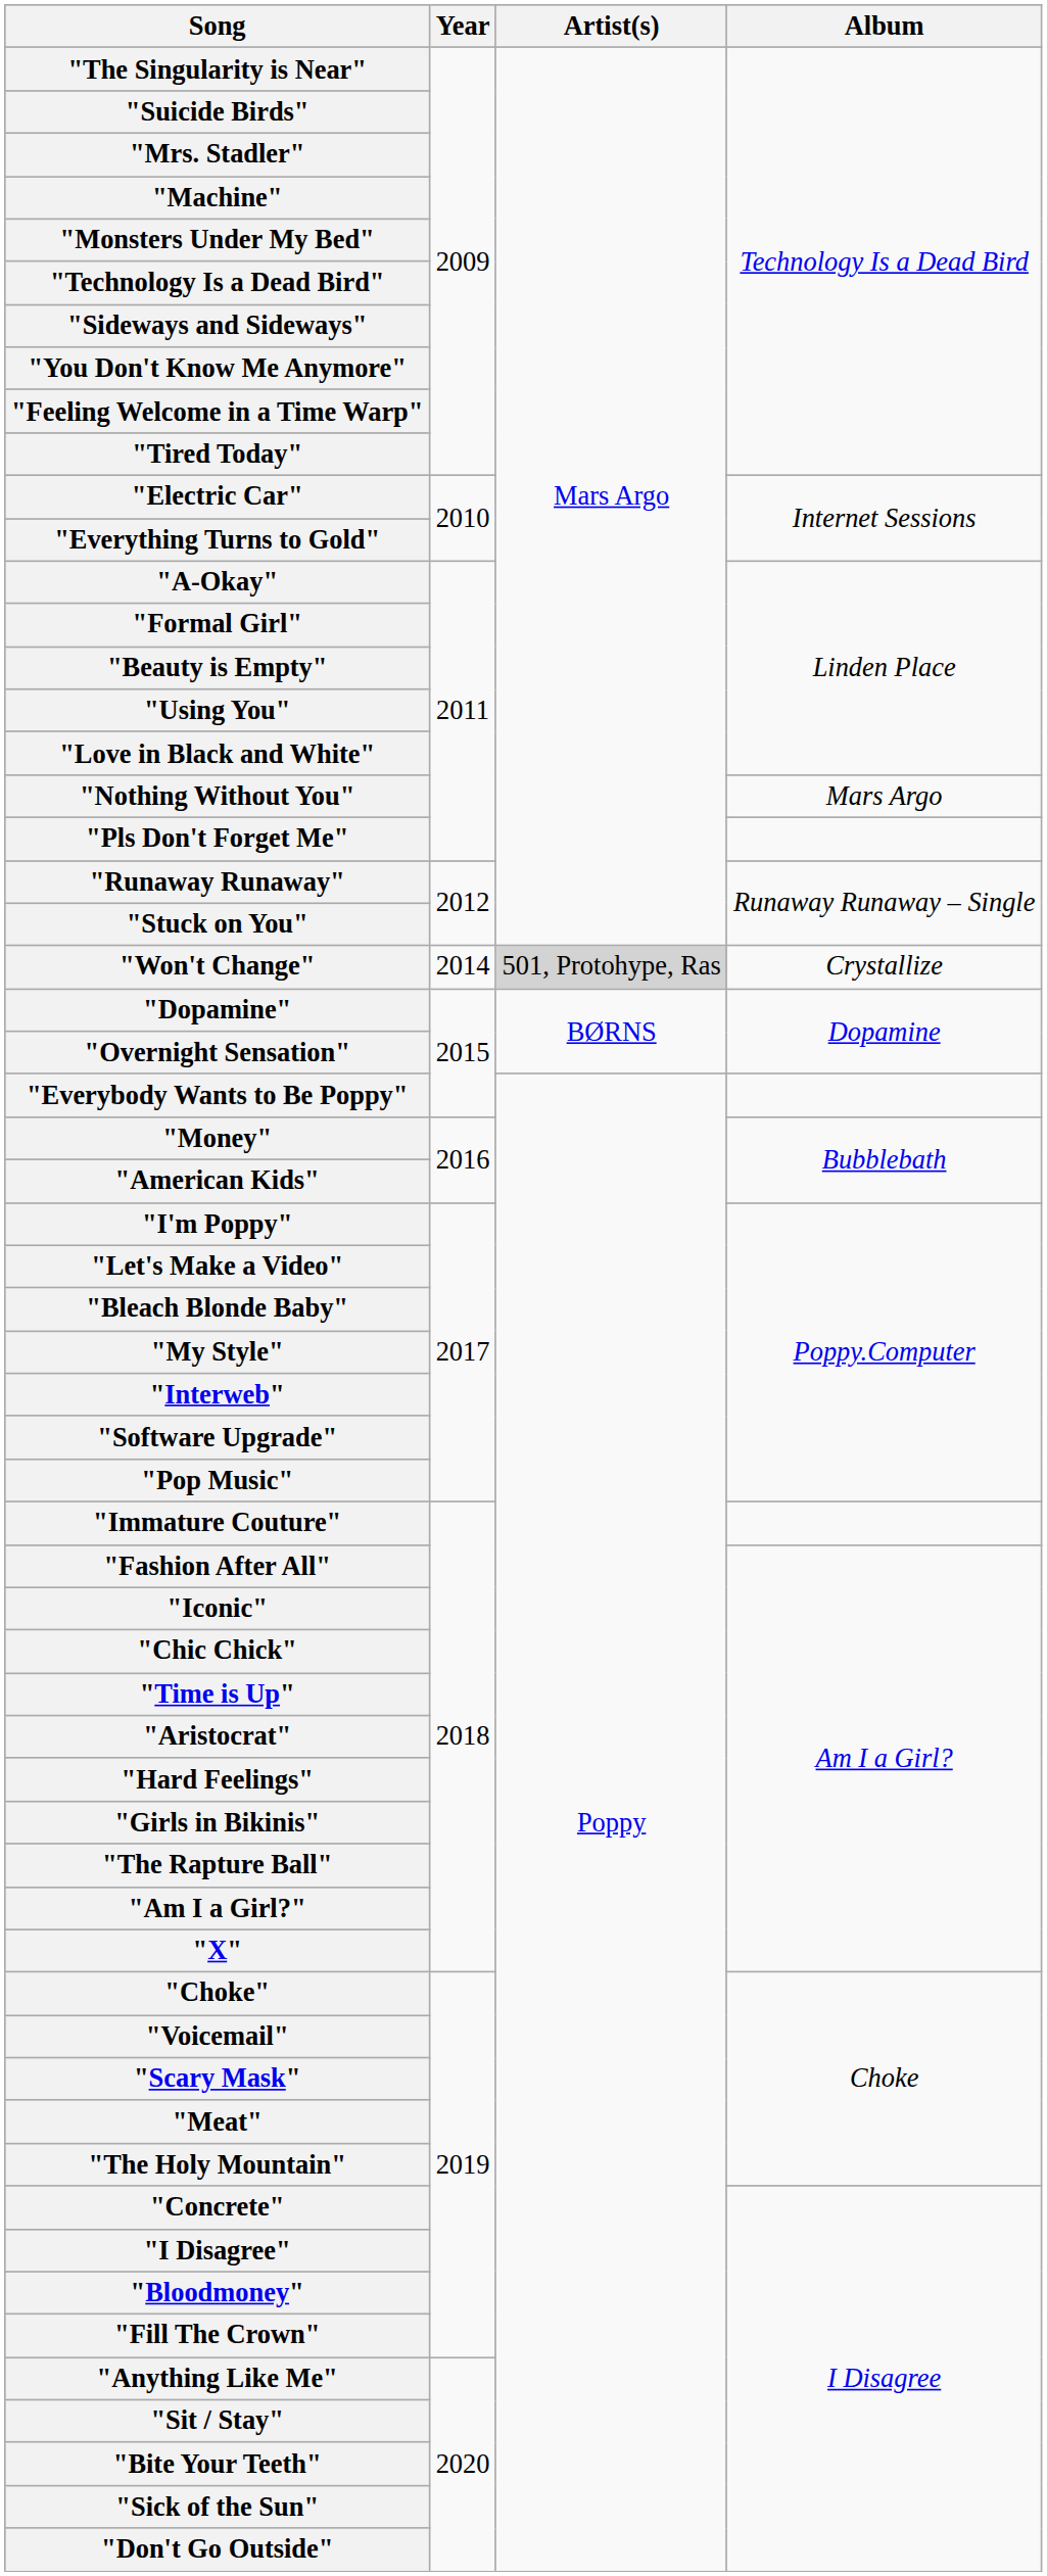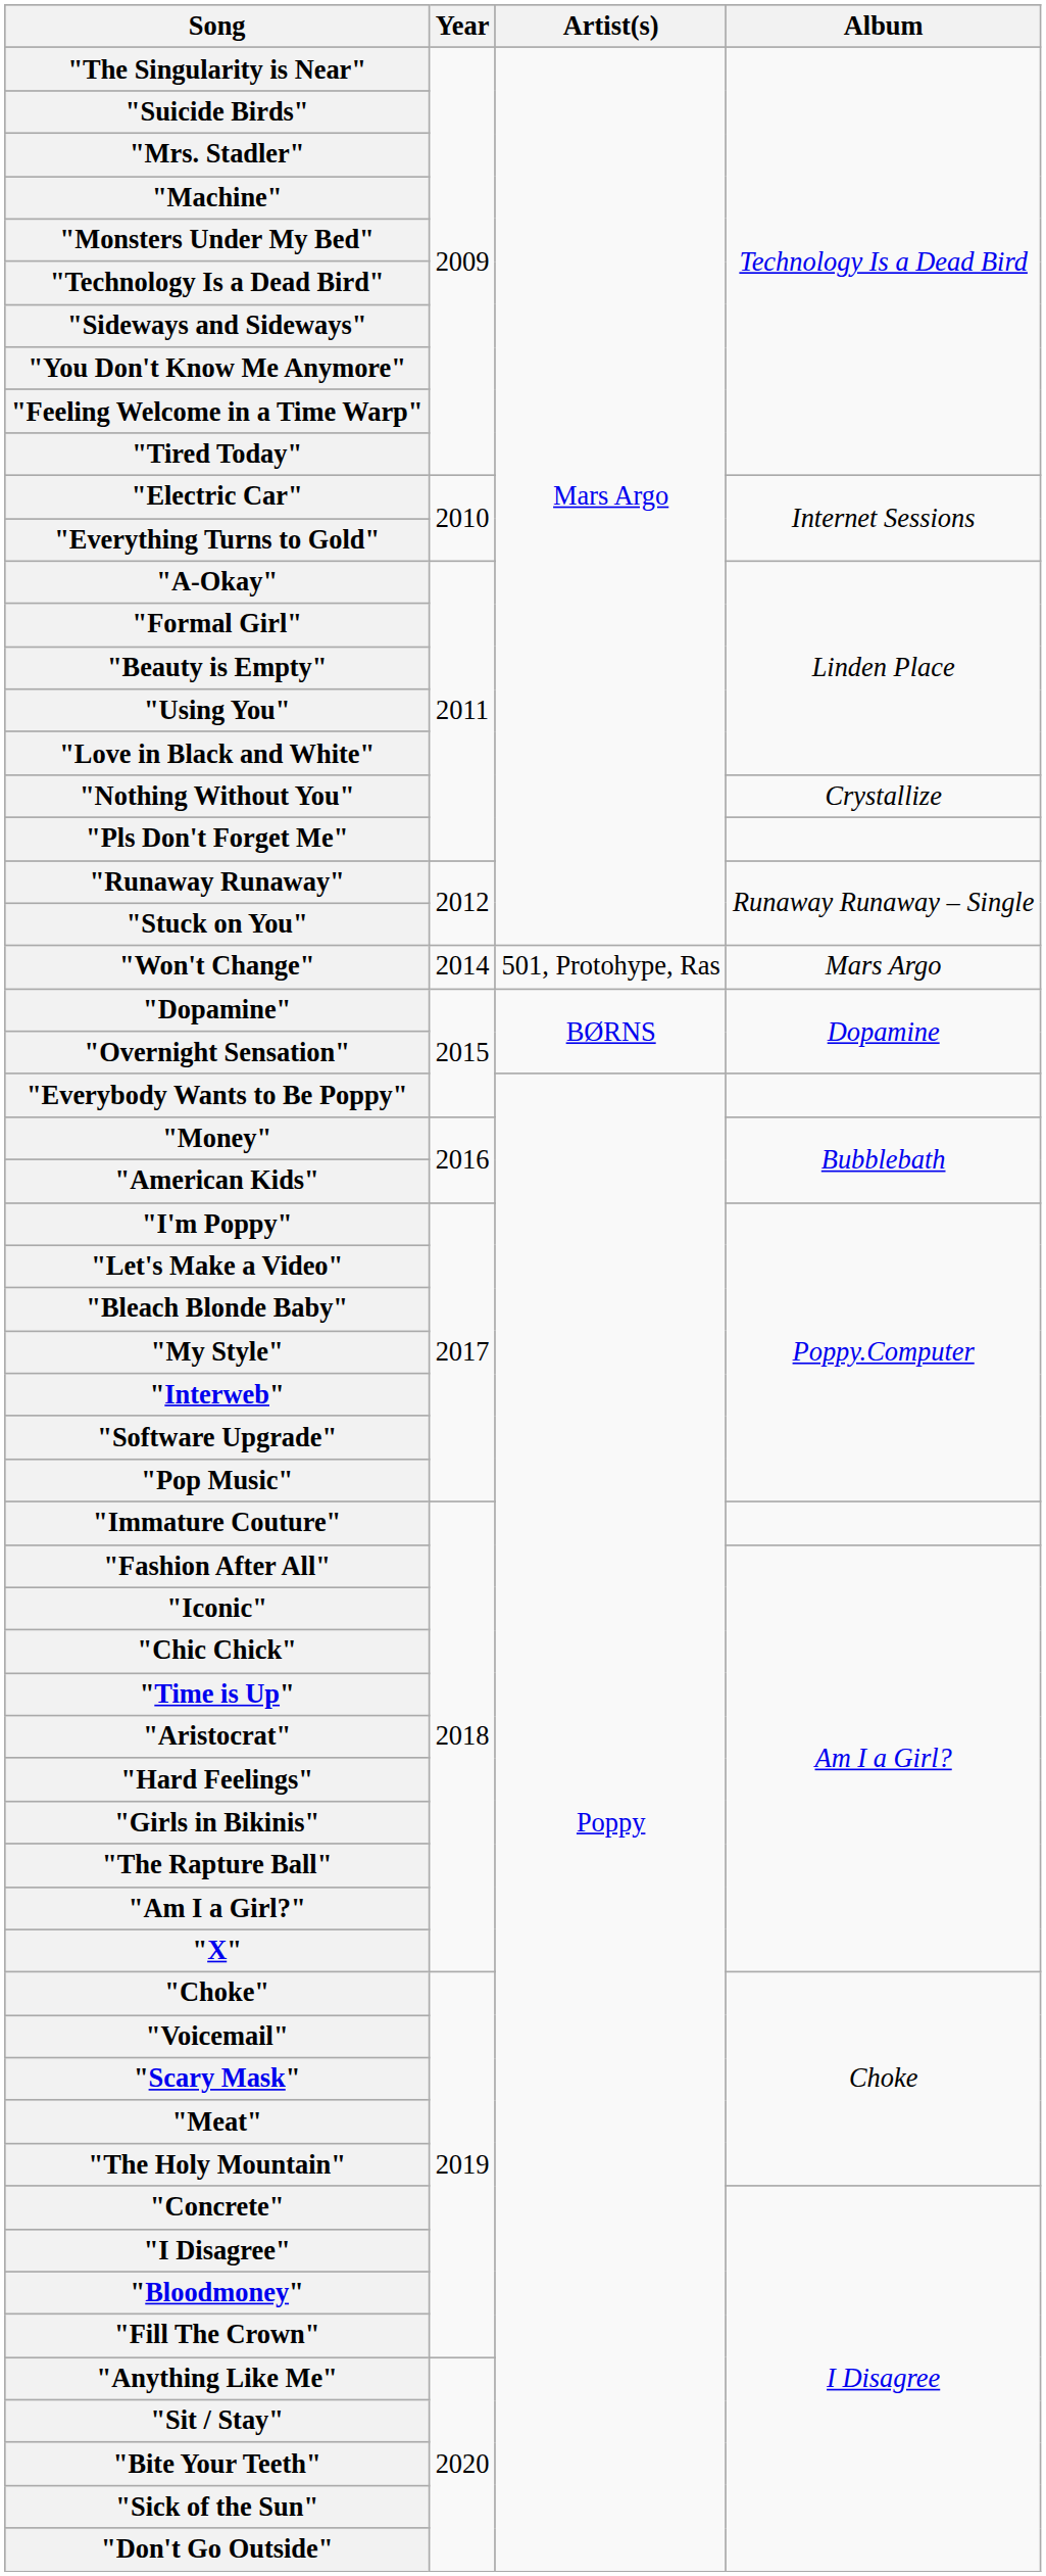 <table class="wikitable plainrowheaders" style="text-align:center;">
 <tr>
 <th scope="col">Song</th>
 <th scope="col">Year</th>
 <th scope="col">Artist(s)</th>
 <th scope="col">Album</th>
 </tr>
 <tr>
 <th scope="row">"The Singularity is Near"</th>
 <td rowspan="10">2009</td>
 <td rowspan="21"><a href='#'>Mars Argo</a></td>
 <td rowspan="10"><em><a href='#'>Technology Is a Dead Bird</a></em></td>
 </tr>
 <tr>
 <th scope="row">"Suicide Birds"</th>
 </tr>
 <tr>
 <th scope="row">"Mrs. Stadler"</th>
 </tr>
 <tr>
 <th scope="row">"Machine"</th>
 </tr>
 <tr>
 <th scope="row">"Monsters Under My Bed"</th>
 </tr>
 <tr>
 <th scope="row">"Technology Is a Dead Bird"</th>
 </tr>
 <tr>
 <th scope="row">"Sideways and Sideways"</th>
 </tr>
 <tr>
 <th scope="row">"You Don't Know Me Anymore"</th>
 </tr>
 <tr>
 <th scope="row">"Feeling Welcome in a Time Warp"</th>
 </tr>
 <tr>
 <th scope="row">"Tired Today"</th>
 </tr>
 <tr>
 <th scope="row">"Electric Car"</th>
 <td rowspan="2">2010</td>
 <td rowspan="2"><em>Internet Sessions</em></td>
 </tr>
 <tr>
 <th scope="row">"Everything Turns to Gold"</th>
 </tr>
 <tr>
 <th scope="row">"A-Okay"</th>
 <td rowspan="7">2011</td>
 <td rowspan="5"><em>Linden Place</em></td>
 </tr>
 <tr>
 <th scope="row">"Formal Girl"</th>
 </tr>
 <tr>
 <th scope="row">"Beauty is Empty"</th>
 </tr>
 <tr>
 <th scope="row">"Using You"</th>
 </tr>
 <tr>
 <th scope="row">"Love in Black and White"</th>
 </tr>
 <tr>
 <th scope="row">"Nothing Without You"</th>
-<td rowspan="1"><em>Mars Argo</em></td>
+<td><em>Crystallize</em></td>
 </tr>
 <tr>
 <th scope="row">"Pls Don't Forget Me"</th>
 <td></td>
 </tr>
 <tr>
 <th scope="row">"Runaway Runaway"</th>
 <td rowspan="2">2012</td>
 <td rowspan="2"><em>Runaway Runaway – Single</em></td>
 </tr>
 <tr>
 <th scope="row">"Stuck on You"</th>
 </tr>
 <tr>
 <th scope="row">"Won't Change"</th>
 <td rowspan="1">2014</td>
-<td style="background: lightgrey;">501, Protohype, Ras</td>
-<td><em>Crystallize</em></td>
+<td>501, Protohype, Ras</td>
+<td rowspan="1"><em>Mars Argo</em></td>
 </tr>
 <tr>
 <th scope="row">"Dopamine"</th>
 <td rowspan="3">2015</td>
 <td rowspan="2"><a href='#'>BØRNS</a></td>
 <td rowspan="2"><em><a href='#'>Dopamine</a></em></td>
 </tr>
 <tr>
 <th scope="row">"Overnight Sensation"</th>
 </tr>
 <tr>
 <th scope="row">"Everybody Wants to Be Poppy"</th>
 <td rowspan="35"><a href='#'>Poppy</a></td>
 <td></td>
 </tr>
 <tr>
 <th scope="row">"Money"</th>
 <td rowspan="2">2016</td>
 <td rowspan="2"><em><a href='#'>Bubblebath</a></em></td>
 </tr>
 <tr>
 <th scope="row">"American Kids"</th>
 </tr>
 <tr>
 <th scope="row">"I'm Poppy"</th>
 <td rowspan="7">2017</td>
 <td rowspan="7"><em><a href='#'>Poppy.Computer</a></em></td>
 </tr>
 <tr>
 <th scope="row">"Let's Make a Video"</th>
 </tr>
 <tr>
 <th scope="row">"Bleach Blonde Baby"</th>
 </tr>
 <tr>
 <th scope="row">"My Style"</th>
 </tr>
 <tr>
 <th scope="row">"<a href='#'>Interweb</a>"</th>
 </tr>
 <tr>
 <th scope="row">"Software Upgrade"</th>
 </tr>
 <tr>
 <th scope="row">"Pop Music"</th>
 </tr>
 <tr>
 <th scope="row">"Immature Couture"</th>
 <td rowspan="11">2018</td>
 <td></td>
 </tr>
 <tr>
 <th scope="row">"Fashion After All"</th>
 <td rowspan="10"><em><a href='#'>Am I a Girl?</a></em></td>
 </tr>
 <tr>
 <th scope="row">"Iconic"</th>
 </tr>
 <tr>
 <th scope="row">"Chic Chick"</th>
 </tr>
 <tr>
 <th scope="row">"<a href='#'>Time is Up</a>"</th>
 </tr>
 <tr>
 <th scope="row">"Aristocrat"</th>
 </tr>
 <tr>
 <th scope="row">"Hard Feelings"</th>
 </tr>
 <tr>
 <th scope="row">"Girls in Bikinis"</th>
 </tr>
 <tr>
 <th scope="row">"The Rapture Ball"</th>
 </tr>
 <tr>
 <th scope="row">"Am I a Girl?"</th>
 </tr>
 <tr>
 <th scope="row">"<a href='#'>X</a>"</th>
 </tr>
 <tr>
 <th scope="row">"Choke"</th>
 <td rowspan="9">2019</td>
 <td rowspan="5"><em>Choke</em></td>
 </tr>
 <tr>
 <th scope="row">"Voicemail"</th>
 </tr>
 <tr>
 <th scope="row">"<a href='#'>Scary Mask</a>"</th>
 </tr>
 <tr>
 <th scope="row">"Meat"</th>
 </tr>
 <tr>
 <th scope="row">"The Holy Mountain"</th>
 </tr>
 <tr>
 <th scope="row">"Concrete"</th>
 <td rowspan="9"><em><a href='#'>I Disagree</a></em></td>
 </tr>
 <tr>
 <th scope="row">"I Disagree"</th>
 </tr>
 <tr>
 <th scope="row">"<a href='#'>Bloodmoney</a>"</th>
 </tr>
 <tr>
 <th scope="row">"Fill The Crown"</th>
 </tr>
 <tr>
 <th scope="row">"Anything Like Me"</th>
 <td rowspan="5">2020</td>
 </tr>
 <tr>
 <th scope="row">"Sit / Stay"</th>
 </tr>
 <tr>
 <th scope="row">"Bite Your Teeth"</th>
 </tr>
 <tr>
 <th scope="row">"Sick of the Sun"</th>
 </tr>
 <tr>
 <th scope="row">"Don't Go Outside"</th>
 </tr>
 </table>
